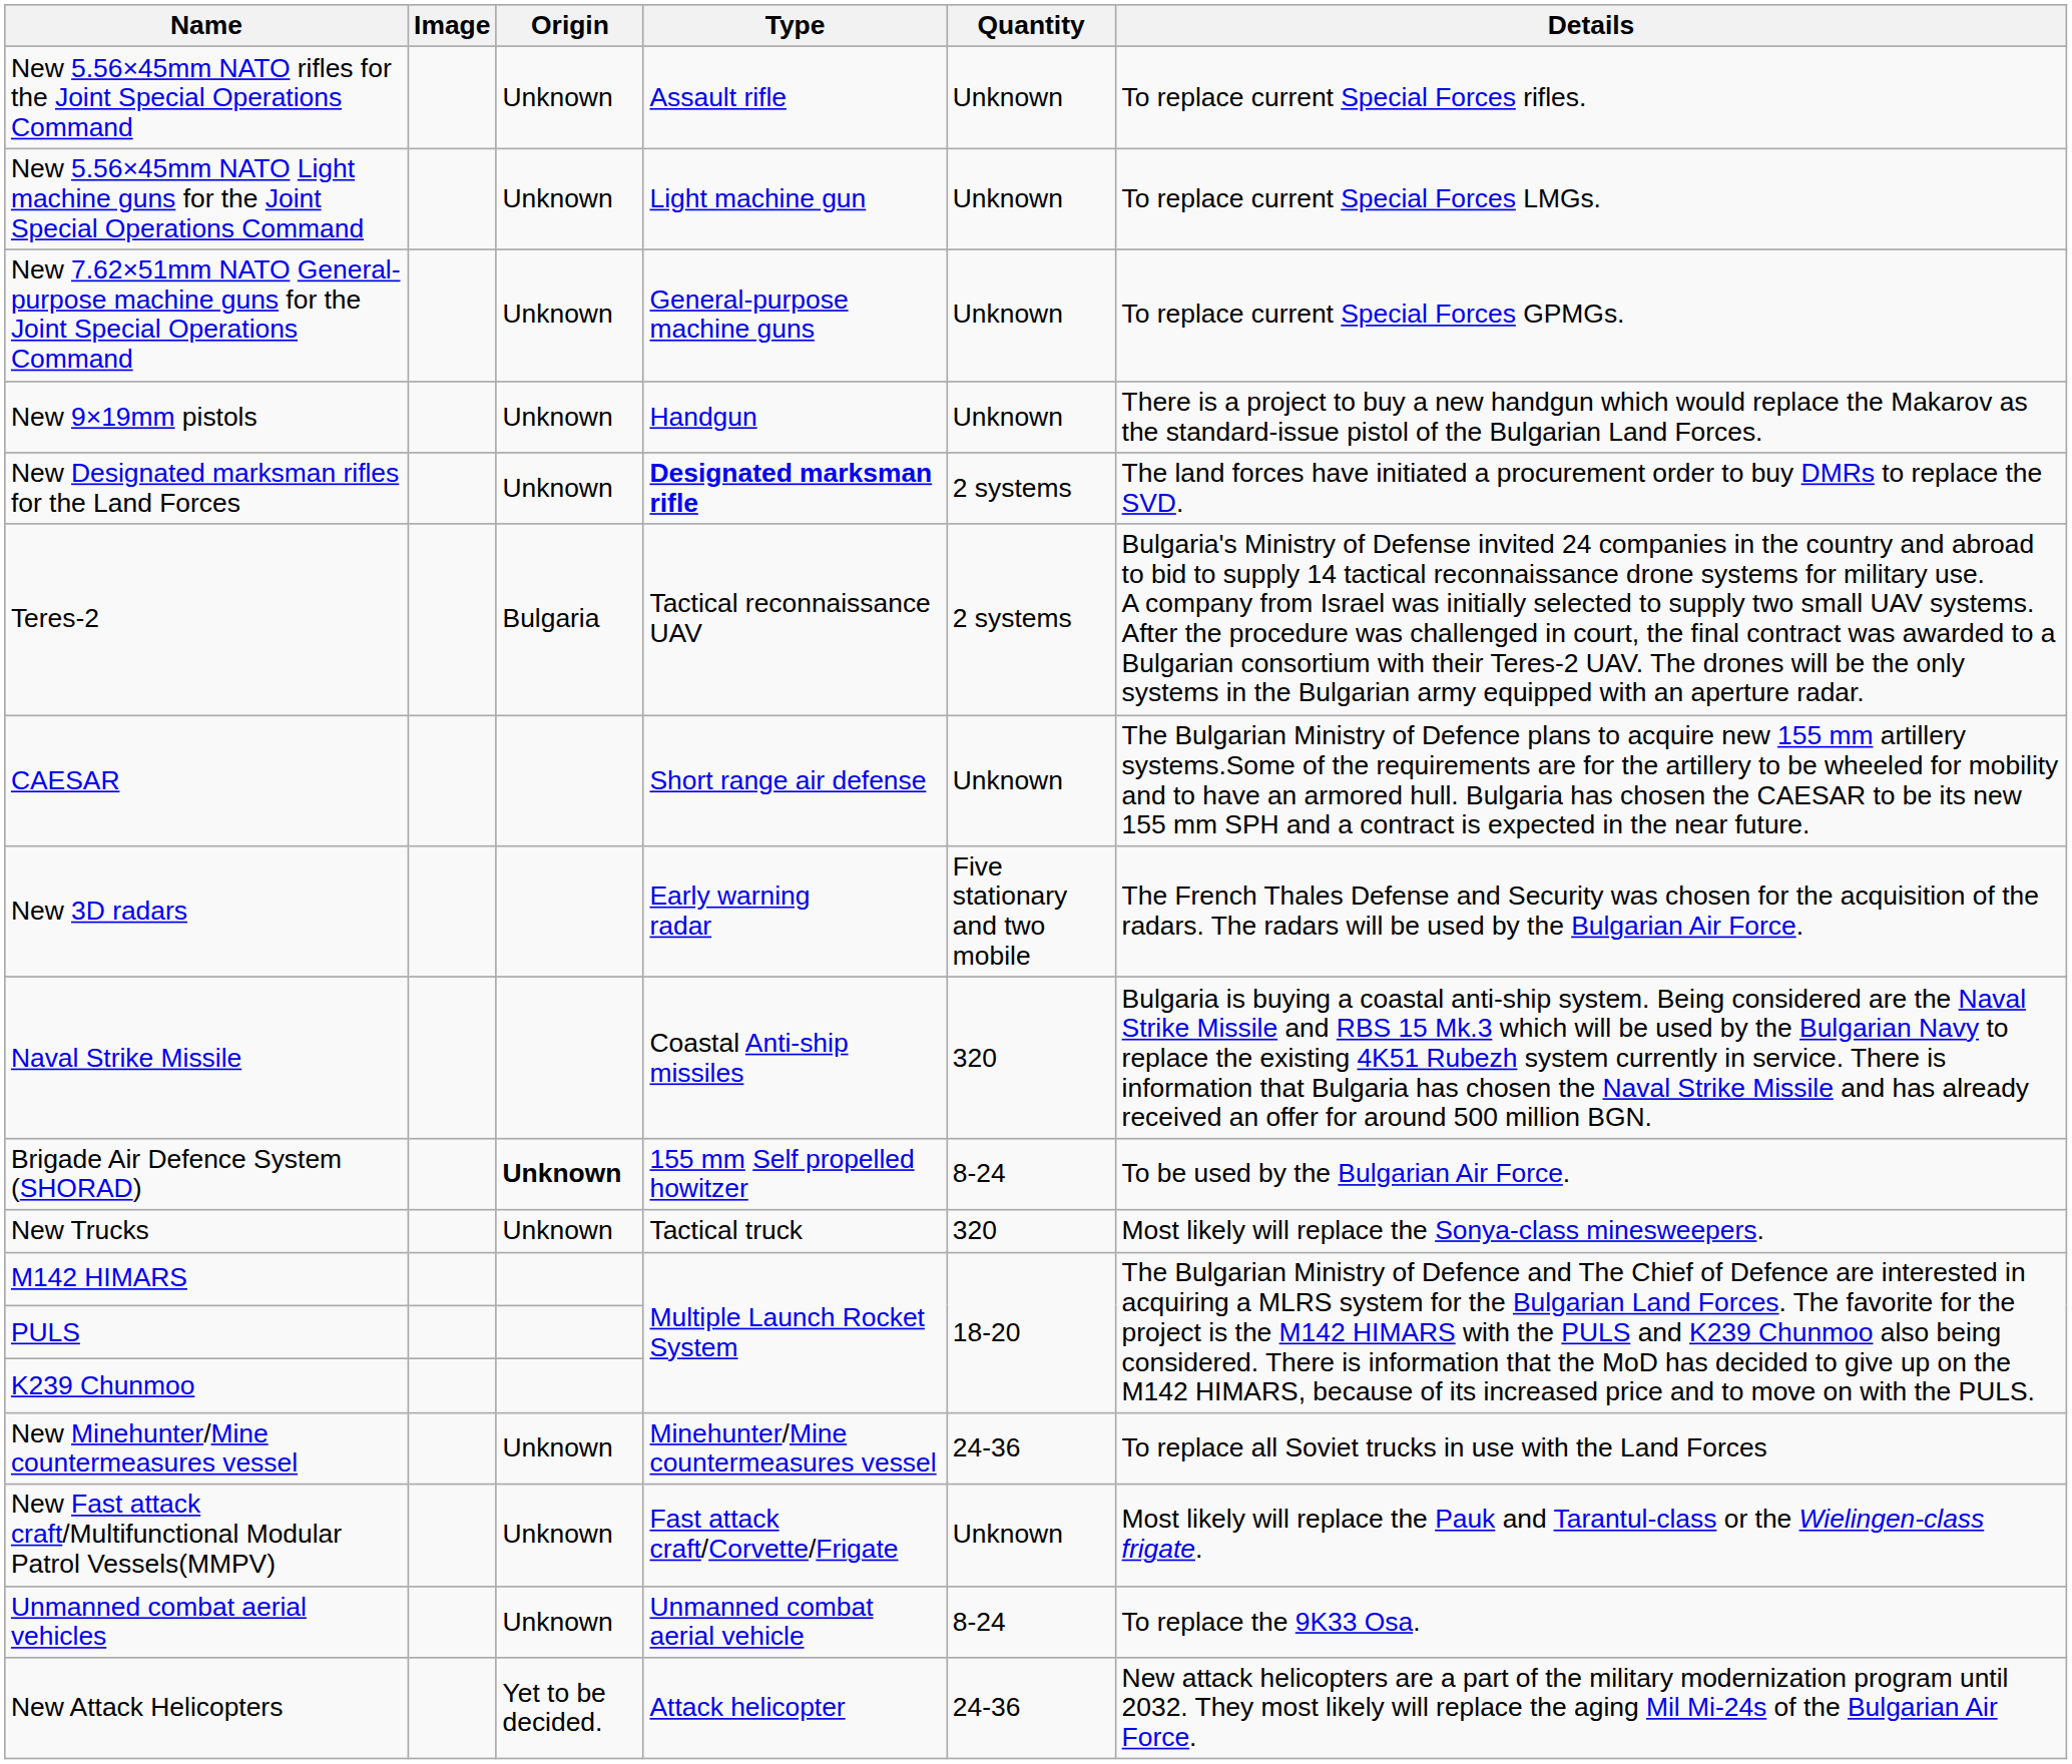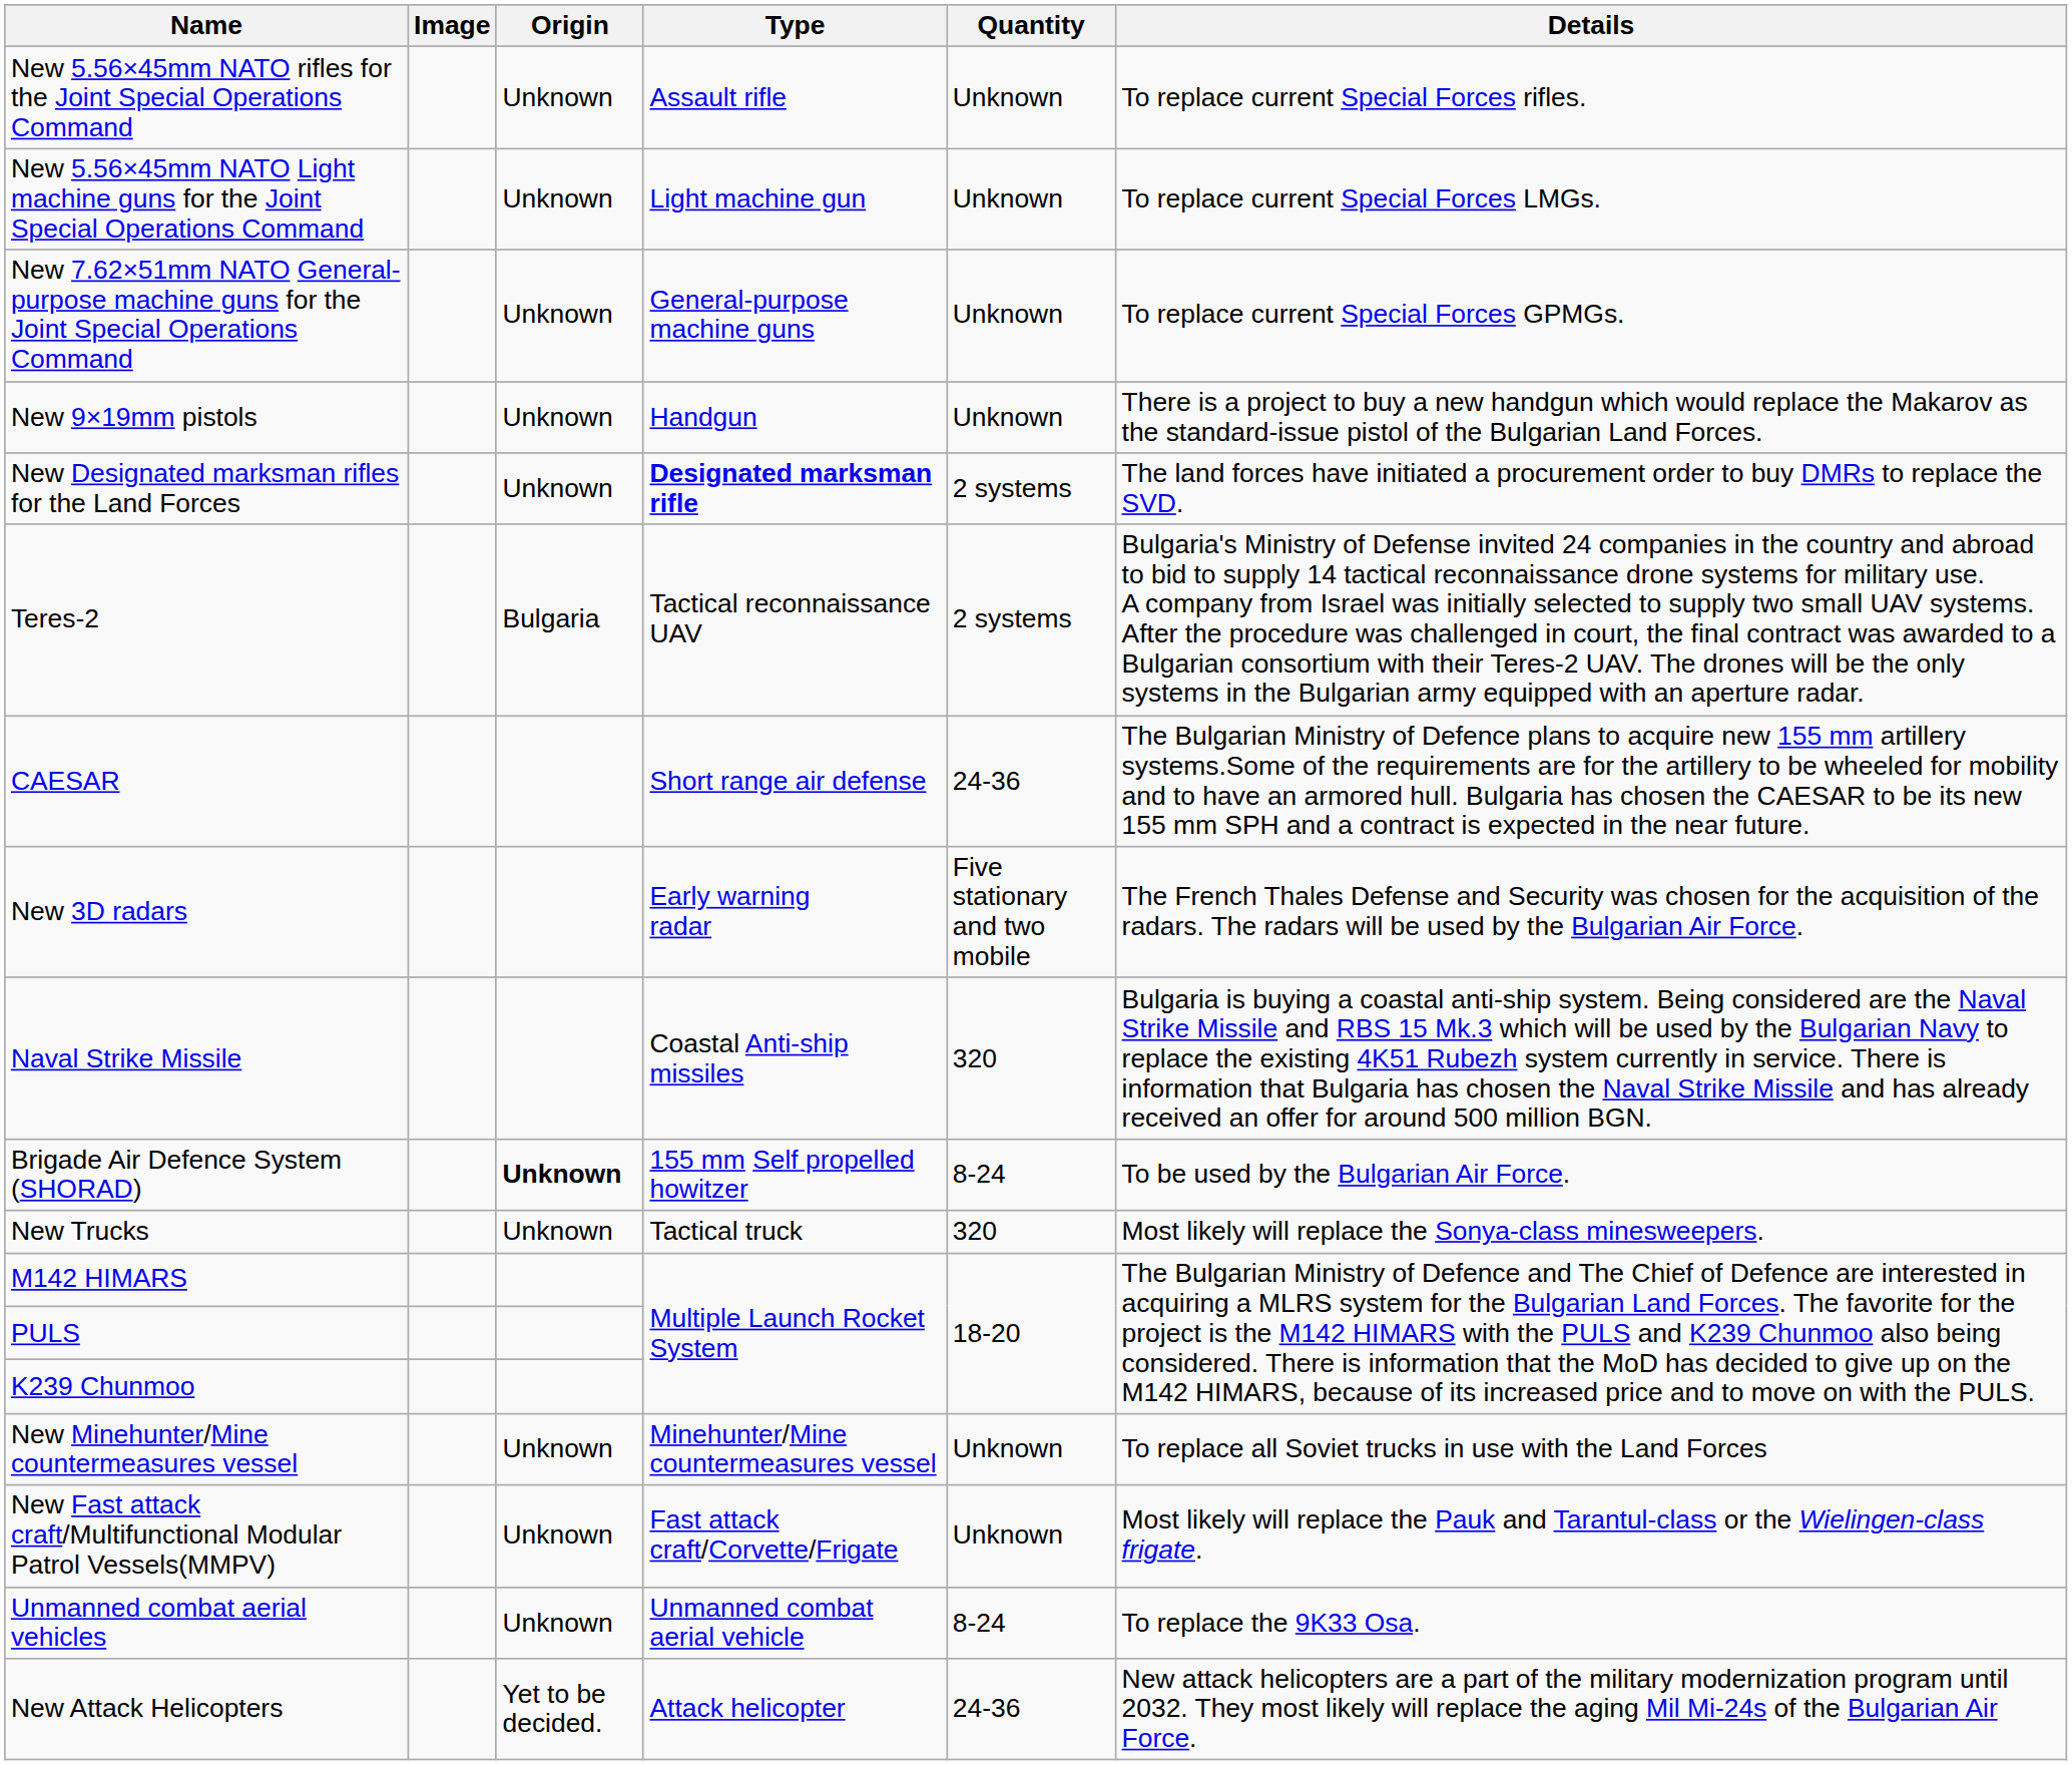 <table class="wikitable">
 <tr>
 <th>Name</th>
 <th>Image</th>
 <th>Origin</th>
 <th>Type</th>
 <th>Quantity</th>
 <th>Details</th>
 </tr>
 <tr>
 <td>New <a href='#'>5.56×45mm NATO</a> rifles for the <a href='#'>Joint Special Operations Command</a></td>
 <td></td>
 <td>Unknown</td>
 <td><a href='#'>Assault rifle</a></td>
 <td>Unknown</td>
 <td>To replace current <a href='#'>Special Forces</a> rifles.</td>
 </tr>
 <tr>
 <td>New <a href='#'>5.56×45mm NATO</a> <a href='#'>Light machine guns</a> for the <a href='#'>Joint Special Operations Command</a></td>
 <td></td>
 <td>Unknown</td>
 <td><a href='#'>Light machine gun</a></td>
 <td>Unknown</td>
 <td>To replace current <a href='#'>Special Forces</a> LMGs.</td>
 </tr>
 <tr>
 <td>New <a href='#'>7.62×51mm NATO</a> <a href='#'>General-purpose machine guns</a> for the <a href='#'>Joint Special Operations Command</a></td>
 <td></td>
 <td>Unknown</td>
 <td><a href='#'>General-purpose machine guns</a></td>
 <td>Unknown</td>
 <td>To replace current <a href='#'>Special Forces</a> GPMGs.</td>
 </tr>
 <tr>
 <td>New <a href='#'>9×19mm</a> pistols</td>
 <td></td>
 <td>Unknown</td>
 <td><a href='#'>Handgun</a></td>
 <td>Unknown</td>
 <td>There is a project to buy a new handgun which would replace the Makarov as the standard-issue pistol of the Bulgarian Land Forces.</td>
 </tr>
 <tr>
 <td>New <a href='#'>Designated marksman rifles</a> for the Land Forces</td>
 <td></td>
 <td>Unknown</td>
 <td><strong><a href='#'>Designated marksman rifle</a></strong></td>
 <td>2 systems</td>
 <td>The land forces have initiated a procurement order to buy <a href='#'>DMRs</a> to replace the <a href='#'>SVD</a>.</td>
 </tr>
 <tr>
 <td>Teres-2</td>
 <td></td>
 <td>Bulgaria</td>
 <td>Tactical reconnaissance UAV</td>
 <td>2 systems</td>
 <td>Bulgaria's Ministry of Defense invited 24 companies in the country and abroad to bid to supply 14 tactical reconnaissance drone systems for military use.<br>A company from Israel was initially selected to supply two small UAV systems. After the procedure was challenged in court, the final contract was awarded to a Bulgarian consortium with their Teres-2 UAV. The drones will be the only systems in the Bulgarian army equipped with an aperture radar.</td>
 </tr>
 <tr>
 <td><a href='#'>CAESAR</a></td>
 <td></td>
 <td></td>
 <td><a href='#'>Short range air defense</a></td>
-<td>Unknown</td>
+<td>24-36</td>
 <td>The Bulgarian Ministry of Defence plans to acquire new <a href='#'>155 mm</a> artillery systems.Some of the requirements are for the artillery to be wheeled for mobility and to have an armored hull. Bulgaria has chosen the CAESAR to be its new 155 mm SPH and a contract is expected in the near future.</td>
 </tr>
 <tr>
 <td>New <a href='#'>3D radars</a></td>
 <td></td>
 <td></td>
 <td><a href='#'>Early warning</a><br><a href='#'>radar</a></td>
 <td>Five stationary and two mobile</td>
 <td>The French Thales Defense and Security was chosen for the acquisition of the radars. The radars will be used by the <a href='#'>Bulgarian Air Force</a>.</td>
 </tr>
 <tr>
 <td><a href='#'>Naval Strike Missile</a></td>
 <td></td>
 <td></td>
 <td>Coastal <a href='#'>Anti-ship missiles</a></td>
 <td>320</td>
 <td>Bulgaria is buying a coastal anti-ship system. Being considered are the <a href='#'>Naval Strike Missile</a> and <a href='#'>RBS 15 Mk.3</a> which will be used by the <a href='#'>Bulgarian Navy</a> to replace the existing <a href='#'>4K51 Rubezh</a> system currently in service. There is information that Bulgaria has chosen the <a href='#'>Naval Strike Missile</a> and has already received an offer for around 500 million BGN.</td>
 </tr>
 <tr>
 <td>Brigade Air Defence System (<a href='#'>SHORAD</a>)</td>
 <td></td>
 <td><strong>Unknown</strong></td>
 <td><a href='#'>155 mm</a> <a href='#'>Self propelled howitzer</a></td>
 <td>8-24</td>
 <td>To be used by the <a href='#'>Bulgarian Air Force</a>.</td>
 </tr>
 <tr>
 <td>New Trucks</td>
 <td></td>
 <td>Unknown</td>
 <td>Tactical truck</td>
 <td>320</td>
 <td>Most likely will replace the <a href='#'>Sonya-class minesweepers</a>.</td>
 </tr>
 <tr>
 <td><a href='#'>M142 HIMARS</a></td>
 <td></td>
 <td></td>
 <td rowspan="3"><a href='#'>Multiple Launch Rocket System</a></td>
 <td rowspan="3">18-20</td>
 <td rowspan="3">The Bulgarian Ministry of Defence and The Chief of Defence are interested in acquiring a MLRS system for the <a href='#'>Bulgarian Land Forces</a>. The favorite for the project is the <a href='#'>M142 HIMARS</a> with the <a href='#'>PULS</a> and <a href='#'>K239 Chunmoo</a> also being considered. There is information that the MoD has decided to give up on the M142 HIMARS, because of its increased price and to move on with the PULS.</td>
 </tr>
 <tr>
 <td><a href='#'>PULS</a></td>
 <td></td>
 <td></td>
 </tr>
 <tr>
 <td><a href='#'>K239 Chunmoo</a></td>
 <td></td>
 <td><small></small></td>
 </tr>
 <tr>
 <td>New <a href='#'>Minehunter</a>/<a href='#'>Mine countermeasures vessel</a></td>
 <td></td>
 <td>Unknown</td>
 <td><a href='#'>Minehunter</a>/<a href='#'>Mine countermeasures vessel</a></td>
-<td>24-36</td>
+<td>Unknown</td>
 <td>To replace all Soviet trucks in use with the Land Forces</td>
 </tr>
 <tr>
 <td>New <a href='#'>Fast attack craft</a>/Multifunctional Modular Patrol Vessels(MMPV)</td>
 <td></td>
 <td>Unknown</td>
 <td><a href='#'>Fast attack craft</a>/<a href='#'>Corvette</a>/<a href='#'>Frigate</a></td>
 <td>Unknown</td>
 <td>Most likely will replace the <a href='#'>Pauk</a> and <a href='#'>Tarantul-class</a> or the <a href='#'><em>Wielingen-class frigate</em></a>.</td>
 </tr>
 <tr>
 <td><a href='#'>Unmanned combat aerial vehicles</a></td>
 <td></td>
 <td>Unknown</td>
 <td><a href='#'>Unmanned combat aerial vehicle</a></td>
 <td>8-24</td>
 <td>To replace the <a href='#'>9K33 Osa</a>.</td>
 </tr>
 <tr>
 <td>New Attack Helicopters</td>
 <td></td>
 <td>Yet to be decided.</td>
 <td><a href='#'>Attack helicopter</a></td>
 <td>24-36</td>
 <td>New attack helicopters are a part of the military modernization program until 2032. They most likely will replace the aging <a href='#'>Mil Mi-24s</a> of the <a href='#'>Bulgarian Air Force</a>.</td>
 </tr>
 </table>
